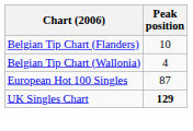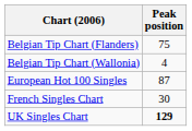 <table class="wikitable sortable">
 <tr>
 <th>Chart (2006)</th>
 <th align="center">Peak<br>position</th>
 </tr>
 <tr>
 <td><a href='#'>Belgian Tip Chart (Flanders)</a></td>
-<td align="center">10</td>
+<td align="center">75</td>
 </tr>
 <tr>
 <td><a href='#'>Belgian Tip Chart (Wallonia)</a></td>
 <td align="center">4</td>
 </tr>
 <tr>
 <td><a href='#'>European Hot 100 Singles</a></td>
 <td align="center">87</td>
 </tr>
 <tr>
+<td><a href='#'>French Singles Chart</a></td>
+<td align="center">30</td>
+</tr>
+<tr>
 <td><a href='#'>UK Singles Chart</a></td>
 <td align="center"><strong>129</strong></td>
 </tr>
 </table>
